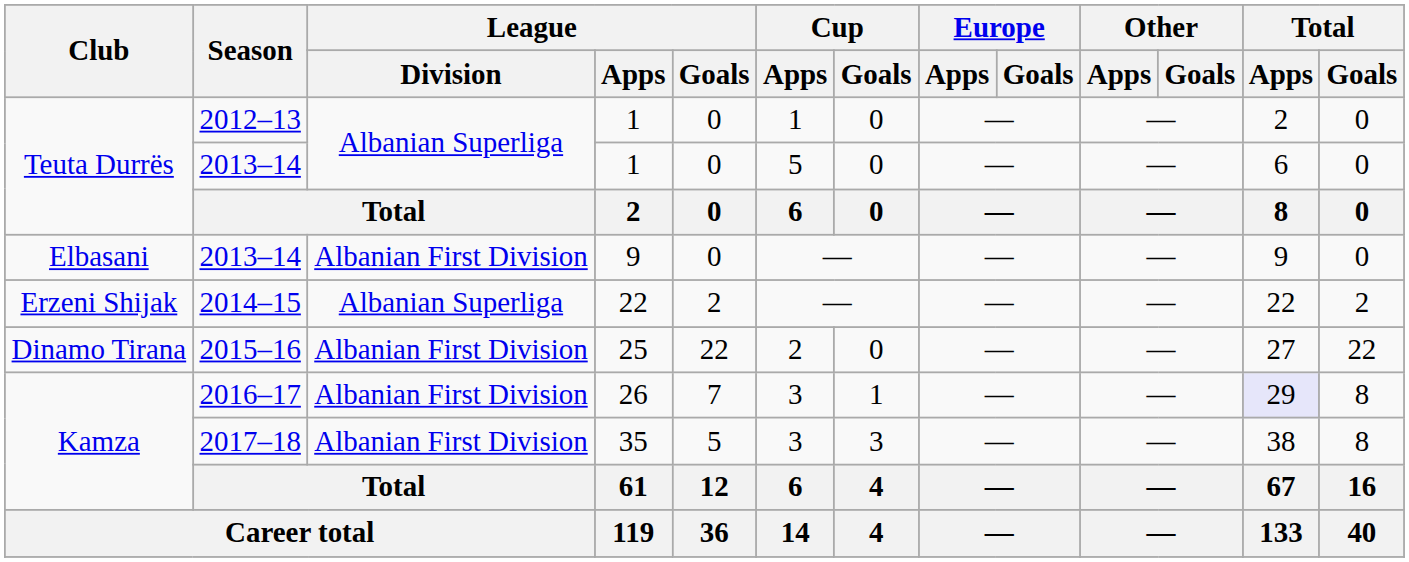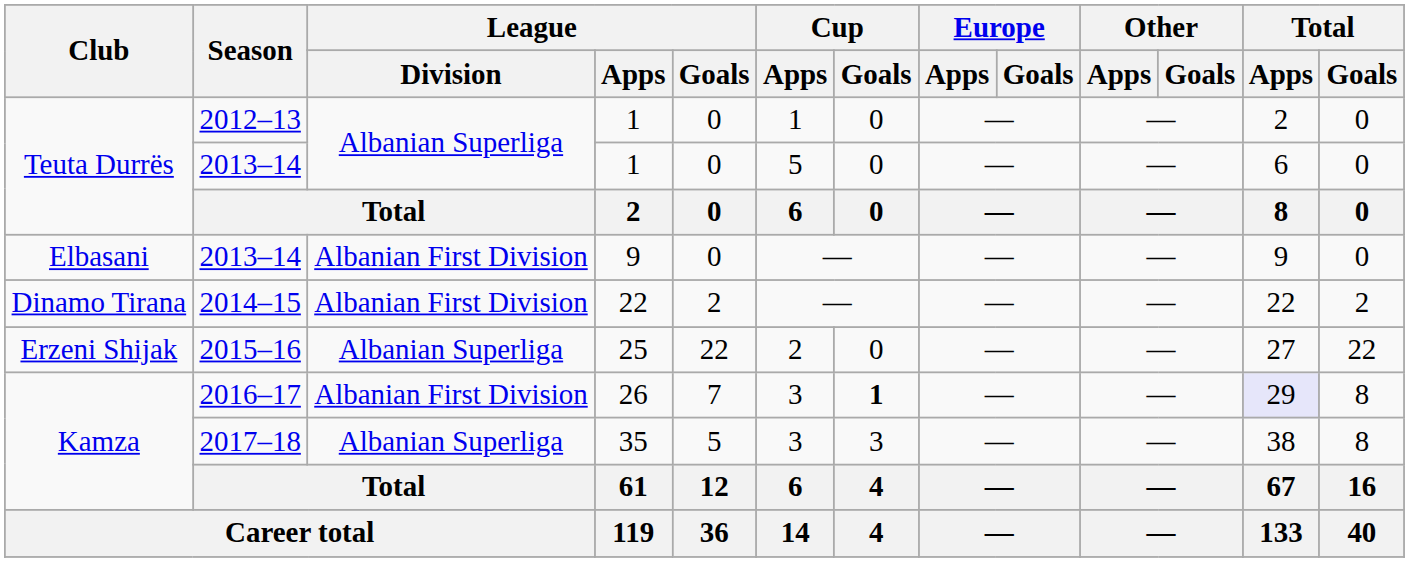 <table class="wikitable" style="text-align:center">
 <tr>
 <th rowspan="2">Club</th>
 <th rowspan="2">Season</th>
 <th colspan="3">League</th>
 <th colspan="2">Cup</th>
 <th colspan="2"><a href='#'>Europe</a></th>
 <th colspan="2">Other</th>
 <th colspan="2">Total</th>
 </tr>
 <tr>
 <th>Division</th>
 <th>Apps</th>
 <th>Goals</th>
 <th>Apps</th>
 <th>Goals</th>
 <th>Apps</th>
 <th>Goals</th>
 <th>Apps</th>
 <th>Goals</th>
 <th>Apps</th>
 <th>Goals</th>
 </tr>
 <tr>
 <td rowspan="3" valign="center"><a href='#'>Teuta Durrës</a></td>
 <td><a href='#'>2012–13</a></td>
 <td rowspan="2"><a href='#'>Albanian Superliga</a></td>
 <td>1</td>
 <td>0</td>
 <td>1</td>
 <td>0</td>
 <td colspan="2">—</td>
 <td colspan="2">—</td>
 <td>2</td>
 <td>0</td>
 </tr>
 <tr>
 <td><a href='#'>2013–14</a></td>
 <td>1</td>
 <td>0</td>
 <td>5</td>
 <td>0</td>
 <td colspan="2">—</td>
 <td colspan="2">—</td>
 <td>6</td>
 <td>0</td>
 </tr>
 <tr>
 <th colspan="2" valign="center">Total</th>
 <th>2</th>
 <th>0</th>
 <th>6</th>
 <th>0</th>
 <th colspan="2">—</th>
 <th colspan="2">—</th>
 <th>8</th>
 <th>0</th>
 </tr>
 <tr>
 <td rowspan="1" valign="center"><a href='#'>Elbasani</a></td>
 <td><a href='#'>2013–14</a></td>
 <td rowspan="1"><a href='#'>Albanian First Division</a></td>
 <td>9</td>
 <td>0</td>
 <td colspan="2">—</td>
 <td colspan="2">—</td>
 <td colspan="2">—</td>
 <td>9</td>
 <td>0</td>
 </tr>
 <tr>
-<td rowspan="1" valign="center"><a href='#'>Erzeni Shijak</a></td>
+<td rowspan="1" valign="center"><a href='#'>Dinamo Tirana</a></td>
 <td><a href='#'>2014–15</a></td>
-<td rowspan="1"><a href='#'>Albanian Superliga</a></td>
+<td rowspan="1"><a href='#'>Albanian First Division</a></td>
 <td>22</td>
 <td>2</td>
 <td colspan="2">—</td>
 <td colspan="2">—</td>
 <td colspan="2">—</td>
 <td>22</td>
 <td>2</td>
 </tr>
 <tr>
-<td rowspan="1" valign="center"><a href='#'>Dinamo Tirana</a></td>
+<td rowspan="1" valign="center"><a href='#'>Erzeni Shijak</a></td>
 <td><a href='#'>2015–16</a></td>
-<td rowspan="1"><a href='#'>Albanian First Division</a></td>
+<td rowspan="1"><a href='#'>Albanian Superliga</a></td>
 <td>25</td>
 <td>22</td>
 <td>2</td>
 <td>0</td>
 <td colspan="2">—</td>
 <td colspan="2">—</td>
 <td>27</td>
 <td>22</td>
 </tr>
 <tr>
 <td rowspan="3" valign="center"><a href='#'>Kamza</a></td>
 <td><a href='#'>2016–17</a></td>
 <td rowspan="1"><a href='#'>Albanian First Division</a></td>
 <td>26</td>
 <td>7</td>
 <td>3</td>
-<td>1</td>
+<td><strong>1</strong></td>
 <td colspan="2">—</td>
 <td colspan="2">—</td>
 <td style="background: lavender;">29</td>
 <td>8</td>
 </tr>
 <tr>
 <td><a href='#'>2017–18</a></td>
-<td rowspan="1"><a href='#'>Albanian First Division</a></td>
+<td rowspan="1"><a href='#'>Albanian Superliga</a></td>
 <td>35</td>
 <td>5</td>
 <td>3</td>
 <td>3</td>
 <td colspan="2">—</td>
 <td colspan="2">—</td>
 <td>38</td>
 <td>8</td>
 </tr>
 <tr>
 <th colspan="2" valign="center">Total</th>
 <th>61</th>
 <th>12</th>
 <th>6</th>
 <th>4</th>
 <th colspan="2">—</th>
 <th colspan="2">—</th>
 <th>67</th>
 <th>16</th>
 </tr>
 <tr>
 <th colspan="3">Career total</th>
 <th>119</th>
 <th>36</th>
 <th>14</th>
 <th>4</th>
 <th colspan="2">—</th>
 <th colspan="2">—</th>
 <th>133</th>
 <th>40</th>
 </tr>
 </table>
